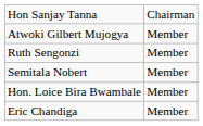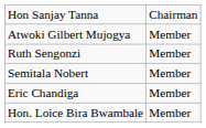 <table class="wikitable">
 <tr>
 <td>Hon Sanjay Tanna</td>
 <td>Chairman</td>
 </tr>
 <tr>
 <td>Atwoki Gilbert Mujogya</td>
 <td>Member</td>
 </tr>
 <tr>
 <td>Ruth Sengonzi</td>
 <td>Member</td>
 </tr>
 <tr>
 <td>Semitala Nobert</td>
 <td>Member</td>
 </tr>
 <tr>
+<td>Eric Chandiga</td>
+<td>Member</td>
+</tr>
+<tr>
 <td>Hon. Loice Bira Bwambale</td>
 <td>Member</td>
 </tr>
-<tr>
-<td>Eric Chandiga</td>
-<td>Member</td>
-</tr>
 </table>
